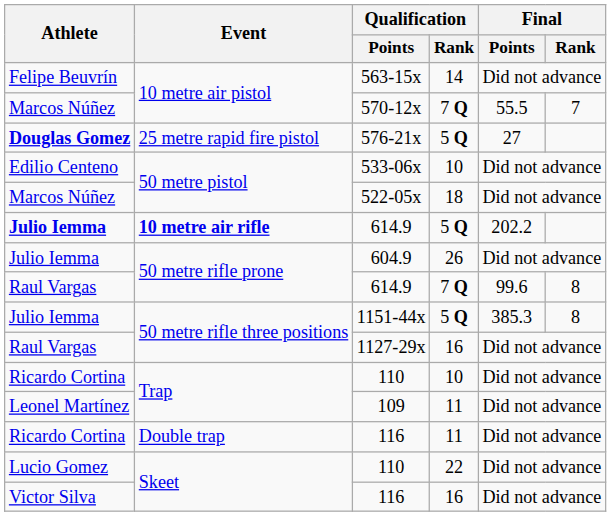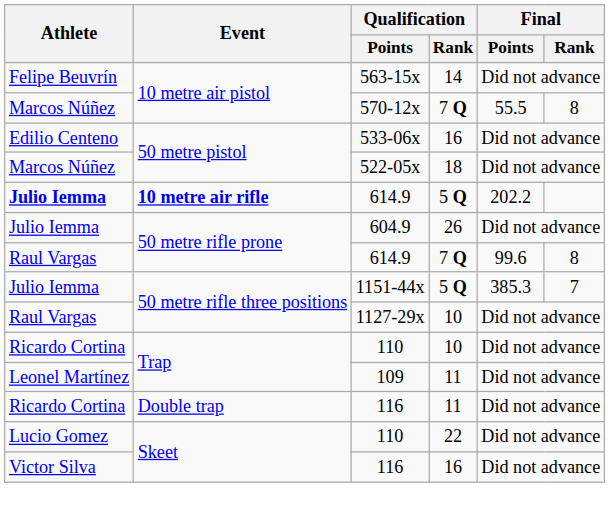 <table class="wikitable" style="font-size:90%">
 <tr>
 <th rowspan=2>Athlete</th>
 <th rowspan=2>Event</th>
 <th colspan=2>Qualification</th>
 <th colspan=2>Final</th>
 </tr>
 <tr style="font-size:95%">
 <th>Points</th>
 <th>Rank</th>
 <th>Points</th>
 <th>Rank</th>
 </tr>
 <tr align=center>
 <td align=left><a href='#'>Felipe Beuvrín</a></td>
 <td align=left rowspan="2"><a href='#'>10 metre air pistol</a></td>
 <td>563-15x</td>
 <td>14</td>
 <td colspan="2">Did not advance</td>
 </tr>
 <tr align=center>
 <td align=left><a href='#'>Marcos Núñez</a></td>
 <td>570-12x</td>
 <td>7 <strong>Q</strong></td>
 <td>55.5</td>
-<td>7</td>
-</tr>
-<tr align=center>
-<td align=left><strong><a href='#'>Douglas Gomez</a></strong></td>
-<td align=left><a href='#'>25 metre rapid fire pistol</a></td>
-<td>576-21x</td>
-<td>5 <strong>Q</strong></td>
-<td>27</td>
-<td></td>
+<td>8</td>
 </tr>
 <tr align=center>
 <td align=left><a href='#'>Edilio Centeno</a></td>
 <td align=left rowspan="2"><a href='#'>50 metre pistol</a></td>
 <td>533-06x</td>
-<td>10</td>
+<td>16</td>
 <td colspan="2">Did not advance</td>
 </tr>
 <tr align=center>
 <td align=left><a href='#'>Marcos Núñez</a></td>
 <td>522-05x</td>
 <td>18</td>
 <td colspan="2">Did not advance</td>
 </tr>
 <tr align=center>
 <td align=left><strong><a href='#'>Julio Iemma</a></strong></td>
 <td align=left><strong><a href='#'>10 metre air rifle</a></strong></td>
 <td>614.9</td>
 <td>5 <strong>Q</strong></td>
 <td>202.2</td>
 <td></td>
 </tr>
 <tr align=center>
 <td align=left><a href='#'>Julio Iemma</a></td>
 <td align=left rowspan="2"><a href='#'>50 metre rifle prone</a></td>
 <td>604.9</td>
 <td>26</td>
 <td colspan="2">Did not advance</td>
 </tr>
 <tr align=center>
 <td align=left><a href='#'>Raul Vargas</a></td>
 <td>614.9</td>
 <td>7 <strong>Q</strong></td>
 <td>99.6</td>
 <td>8</td>
 </tr>
 <tr align=center>
 <td align=left><a href='#'>Julio Iemma</a></td>
 <td align=left rowspan="2"><a href='#'>50 metre rifle three positions</a></td>
 <td>1151-44x</td>
 <td>5 <strong>Q</strong></td>
 <td>385.3</td>
-<td>8</td>
+<td>7</td>
 </tr>
 <tr align=center>
 <td align=left><a href='#'>Raul Vargas</a></td>
 <td>1127-29x</td>
-<td>16</td>
+<td>10</td>
 <td colspan="2">Did not advance</td>
 </tr>
 <tr align=center>
 <td align=left><a href='#'>Ricardo Cortina</a></td>
 <td align=left rowspan="2"><a href='#'>Trap</a></td>
 <td>110</td>
 <td>10</td>
 <td colspan="2">Did not advance</td>
 </tr>
 <tr align=center>
 <td align=left><a href='#'>Leonel Martínez</a></td>
 <td>109</td>
 <td>11</td>
 <td colspan="2">Did not advance</td>
 </tr>
 <tr align=center>
 <td align=left><a href='#'>Ricardo Cortina</a></td>
 <td align=left><a href='#'>Double trap</a></td>
 <td>116</td>
 <td>11</td>
 <td colspan="2">Did not advance</td>
 </tr>
 <tr align=center>
 <td align=left><a href='#'>Lucio Gomez</a></td>
 <td align=left rowspan="2"><a href='#'>Skeet</a></td>
 <td>110</td>
 <td>22</td>
 <td colspan="2">Did not advance</td>
 </tr>
 <tr align=center>
 <td align=left><a href='#'>Victor Silva</a></td>
 <td>116</td>
 <td>16</td>
 <td colspan="2">Did not advance</td>
 </tr>
 </table>
